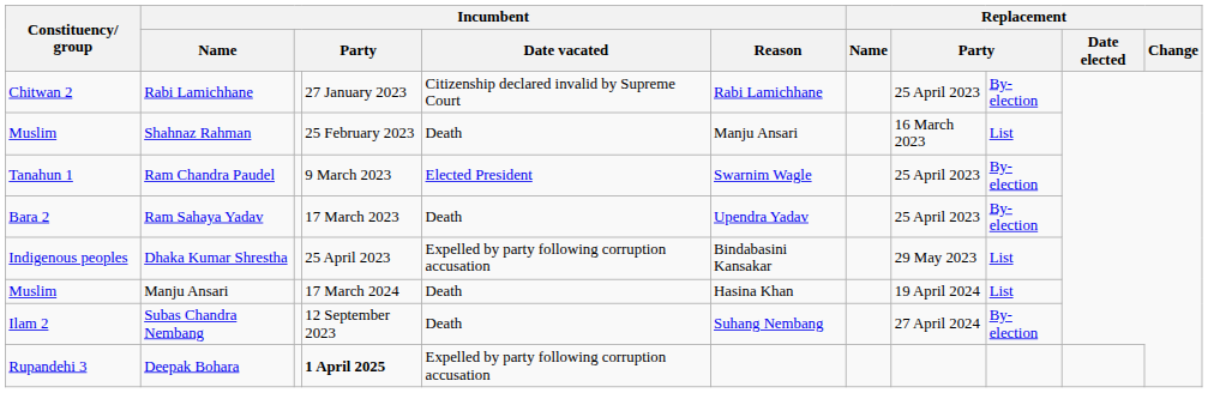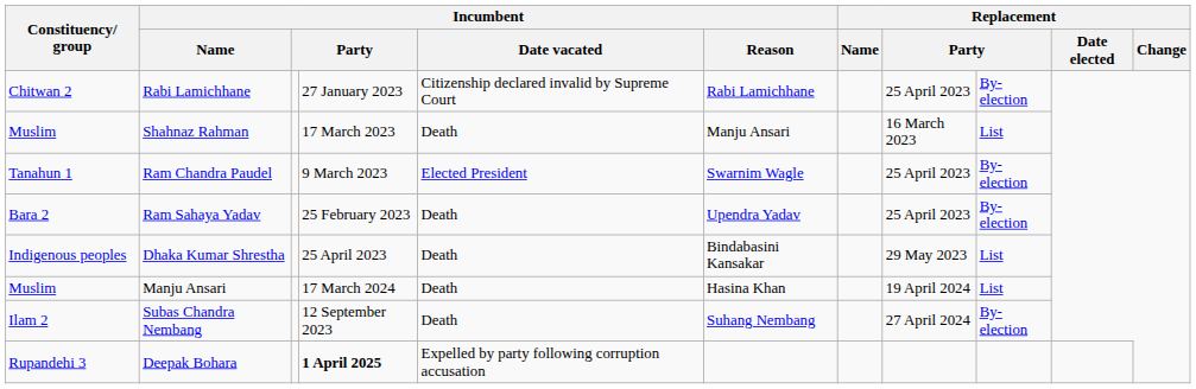 <table class="wikitable">
 <tr>
 <th rowspan="2">Constituency/ group</th>
 <th colspan="5">Incumbent</th>
 <th colspan="5">Replacement</th>
 </tr>
 <tr>
 <th>Name</th>
 <th colspan="2">Party</th>
 <th>Date vacated</th>
 <th>Reason</th>
 <th>Name</th>
 <th colspan="2">Party</th>
 <th>Date elected</th>
 <th>Change</th>
 </tr>
 <tr>
 <td><a href='#'>Chitwan 2</a></td>
 <td><a href='#'>Rabi Lamichhane</a></td>
 <td></td>
 <td>27 January 2023</td>
 <td>Citizenship declared invalid by Supreme Court</td>
 <td><a href='#'>Rabi Lamichhane</a></td>
 <td></td>
 <td>25 April 2023</td>
 <td><a href='#'>By-election</a></td>
 </tr>
 <tr>
 <td><a href='#'>Muslim</a></td>
 <td><a href='#'>Shahnaz Rahman</a></td>
 <td></td>
-<td>25 February 2023</td>
+<td>17 March 2023</td>
 <td>Death</td>
 <td>Manju Ansari</td>
 <td></td>
 <td>16 March 2023</td>
 <td><a href='#'>List</a></td>
 </tr>
 <tr>
 <td><a href='#'>Tanahun 1</a></td>
 <td><a href='#'>Ram Chandra Paudel</a></td>
 <td></td>
 <td>9 March 2023</td>
 <td><a href='#'>Elected President</a></td>
 <td><a href='#'>Swarnim Wagle</a></td>
 <td></td>
 <td>25 April 2023</td>
 <td><a href='#'>By-election</a></td>
 </tr>
 <tr>
 <td><a href='#'>Bara 2</a></td>
 <td><a href='#'>Ram Sahaya Yadav</a></td>
 <td></td>
-<td>17 March 2023</td>
+<td>25 February 2023</td>
 <td>Death</td>
 <td><a href='#'>Upendra Yadav</a></td>
 <td></td>
 <td>25 April 2023</td>
 <td><a href='#'>By-election</a></td>
 </tr>
 <tr>
 <td><a href='#'>Indigenous peoples</a></td>
 <td><a href='#'>Dhaka Kumar Shrestha</a></td>
 <td></td>
 <td>25 April 2023</td>
-<td>Expelled by party following corruption accusation</td>
+<td>Death</td>
 <td>Bindabasini Kansakar</td>
 <td></td>
 <td>29 May 2023</td>
 <td><a href='#'>List</a></td>
 </tr>
 <tr>
 <td><a href='#'>Muslim</a></td>
 <td>Manju Ansari</td>
 <td></td>
 <td>17 March 2024</td>
 <td>Death</td>
 <td>Hasina Khan</td>
 <td></td>
 <td>19 April 2024</td>
 <td><a href='#'>List</a></td>
 </tr>
 <tr>
 <td><a href='#'>Ilam 2</a></td>
 <td><a href='#'>Subas Chandra Nembang</a></td>
 <td></td>
 <td>12 September 2023</td>
 <td>Death</td>
 <td><a href='#'>Suhang Nembang</a></td>
 <td></td>
 <td>27 April 2024</td>
 <td><a href='#'>By-election</a></td>
 </tr>
 <tr>
 <td><a href='#'>Rupandehi 3</a></td>
 <td><a href='#'>Deepak Bohara</a></td>
 <td></td>
 <td><strong>1 April 2025</strong></td>
 <td>Expelled by party following corruption accusation</td>
 <td></td>
 <td></td>
 <td></td>
 <td></td>
 <td></td>
 </tr>
 </table>
